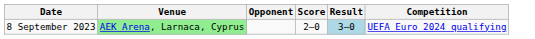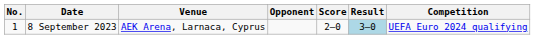 <table class="wikitable">
 <tr>
+<th scope="col">No.</th>
 <th scope="col">Date</th>
 <th scope="col">Venue</th>
 <th scope="col">Opponent</th>
 <th scope="col">Score</th>
 <th scope="col">Result</th>
 <th scope="col">Competition</th>
 </tr>
 <tr>
+<td align="center">1</td>
 <td>8 September 2023</td>
-<td style="background: lightgreen;"><a href='#'>AEK Arena</a>, Larnaca, Cyprus</td>
+<td><a href='#'>AEK Arena</a>, Larnaca, Cyprus</td>
 <td></td>
 <td align="center">2–0</td>
 <td align="center" style="background: lightblue;">3–0</td>
 <td><a href='#'>UEFA Euro 2024 qualifying</a></td>
 </tr>
 </table>
